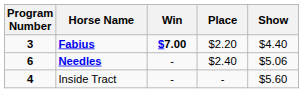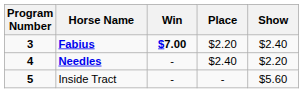 <table class="wikitable sortable" style="font-size:90%">
 <tr>
 <th width="58px">Program <br> Number</th>
 <th width="110px">Horse Name <br></th>
 <th width="58px">Win <br></th>
 <th width="58px">Place <br></th>
 <th width="58px">Show <br></th>
 </tr>
 <tr>
 <td align=center><strong>3</strong></td>
 <td><strong><a href='#'>Fabius</a></strong></td>
 <td align=center><strong><a href='#'>$</a>7.00</strong></td>
 <td align=center>$2.20</td>
-<td align=center>$4.40</td>
+<td align=center>$2.40</td>
 </tr>
 <tr>
-<td align=center><strong>6</strong></td>
+<td align=center><strong>4</strong></td>
 <td><strong><a href='#'>Needles</a></strong></td>
 <td align=center>-</td>
 <td align=center>$2.40</td>
-<td align=center>$5.06</td>
+<td align=center>$2.20</td>
 </tr>
 <tr>
-<td align=center><strong>4</strong></td>
+<td align=center><strong>5</strong></td>
 <td>Inside Tract</td>
 <td align=center>-</td>
 <td align=center>-</td>
 <td align=center>$5.60</td>
 </tr>
 </table>
